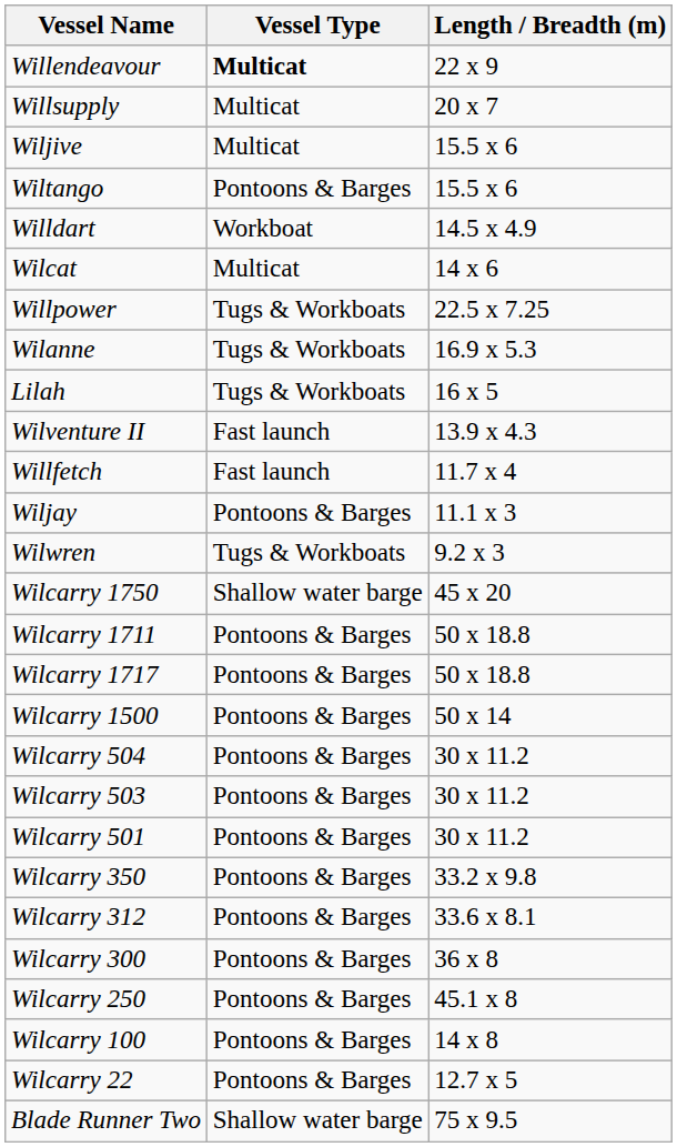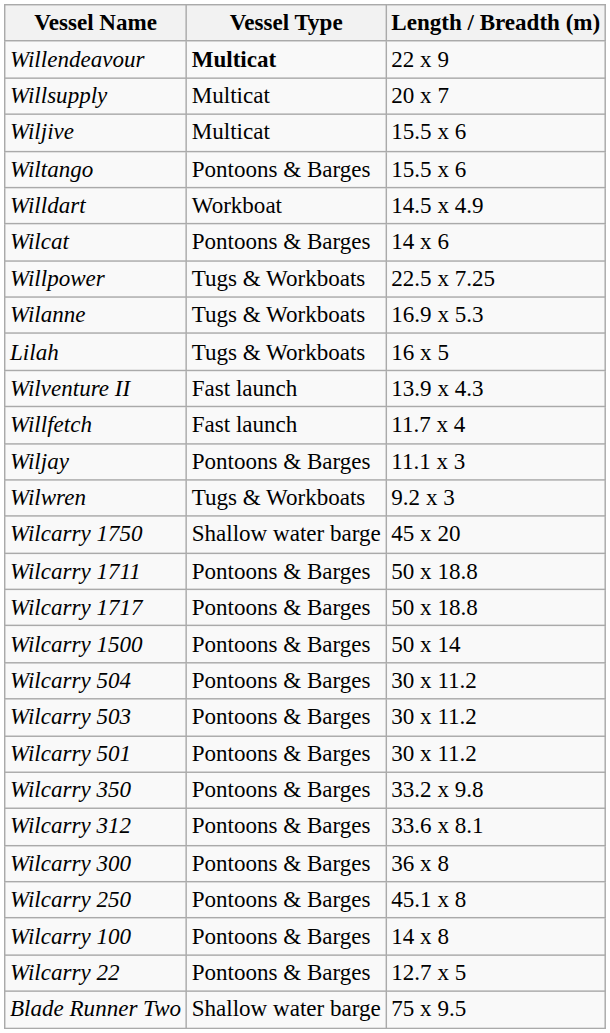 <table class="wikitable">
 <tr>
 <th>Vessel Name</th>
 <th>Vessel Type</th>
 <th>Length / Breadth (m)</th>
 </tr>
 <tr>
 <td><em>Willendeavour</em></td>
 <td><strong>Multicat</strong></td>
 <td>22 x 9</td>
 </tr>
 <tr>
 <td><em>Willsupply</em></td>
 <td>Multicat</td>
 <td>20 x 7</td>
 </tr>
 <tr>
 <td><em>Wiljive</em></td>
 <td>Multicat</td>
 <td>15.5 x 6</td>
 </tr>
 <tr>
 <td><em>Wiltango</em></td>
 <td>Pontoons & Barges</td>
 <td>15.5 x 6</td>
 </tr>
 <tr>
 <td><em>Willdart</em></td>
 <td>Workboat</td>
 <td>14.5 x 4.9</td>
 </tr>
 <tr>
 <td><em>Wilcat</em></td>
-<td>Multicat</td>
+<td>Pontoons & Barges</td>
 <td>14 x 6</td>
 </tr>
 <tr>
 <td><em>Willpower</em></td>
 <td>Tugs & Workboats</td>
 <td>22.5 x 7.25</td>
 </tr>
 <tr>
 <td><em>Wilanne</em></td>
 <td>Tugs & Workboats</td>
 <td>16.9 x 5.3</td>
 </tr>
 <tr>
 <td><em>Lilah</em></td>
 <td>Tugs & Workboats</td>
 <td>16 x 5</td>
 </tr>
 <tr>
 <td><em>Wilventure II</em></td>
 <td>Fast launch</td>
 <td>13.9 x 4.3</td>
 </tr>
 <tr>
 <td><em>Willfetch</em></td>
 <td>Fast launch</td>
 <td>11.7 x 4</td>
 </tr>
 <tr>
 <td><em>Wiljay</em></td>
 <td>Pontoons & Barges</td>
 <td>11.1 x 3</td>
 </tr>
 <tr>
 <td><em>Wilwren</em></td>
 <td>Tugs & Workboats</td>
 <td>9.2 x 3</td>
 </tr>
 <tr>
 <td><em>Wilcarry 1750</em></td>
 <td>Shallow water barge</td>
 <td>45 x 20</td>
 </tr>
 <tr>
 <td><em>Wilcarry 1711</em></td>
 <td>Pontoons & Barges</td>
 <td>50 x 18.8</td>
 </tr>
 <tr>
 <td><em>Wilcarry 1717</em></td>
 <td>Pontoons & Barges</td>
 <td>50 x 18.8</td>
 </tr>
 <tr>
 <td><em>Wilcarry 1500</em></td>
 <td>Pontoons & Barges</td>
 <td>50 x 14</td>
 </tr>
 <tr>
 <td><em>Wilcarry 504</em></td>
 <td>Pontoons & Barges</td>
 <td>30 x 11.2</td>
 </tr>
 <tr>
 <td><em>Wilcarry 503</em></td>
 <td>Pontoons & Barges</td>
 <td>30 x 11.2</td>
 </tr>
 <tr>
 <td><em>Wilcarry 501</em></td>
 <td>Pontoons & Barges</td>
 <td>30 x 11.2</td>
 </tr>
 <tr>
 <td><em>Wilcarry 350</em></td>
 <td>Pontoons & Barges</td>
 <td>33.2 x 9.8</td>
 </tr>
 <tr>
 <td><em>Wilcarry 312</em></td>
 <td>Pontoons & Barges</td>
 <td>33.6 x 8.1</td>
 </tr>
 <tr>
 <td><em>Wilcarry 300</em></td>
 <td>Pontoons & Barges</td>
 <td>36 x 8</td>
 </tr>
 <tr>
 <td><em>Wilcarry 250</em></td>
 <td>Pontoons & Barges</td>
 <td>45.1 x 8</td>
 </tr>
 <tr>
 <td><em>Wilcarry 100</em></td>
 <td>Pontoons & Barges</td>
 <td>14 x 8</td>
 </tr>
 <tr>
 <td><em>Wilcarry 22</em></td>
 <td>Pontoons & Barges</td>
 <td>12.7 x 5</td>
 </tr>
 <tr>
 <td><em>Blade Runner Two</em></td>
 <td>Shallow water barge</td>
 <td>75 x 9.5</td>
 </tr>
 <tr>
 </tr>
 </table>
